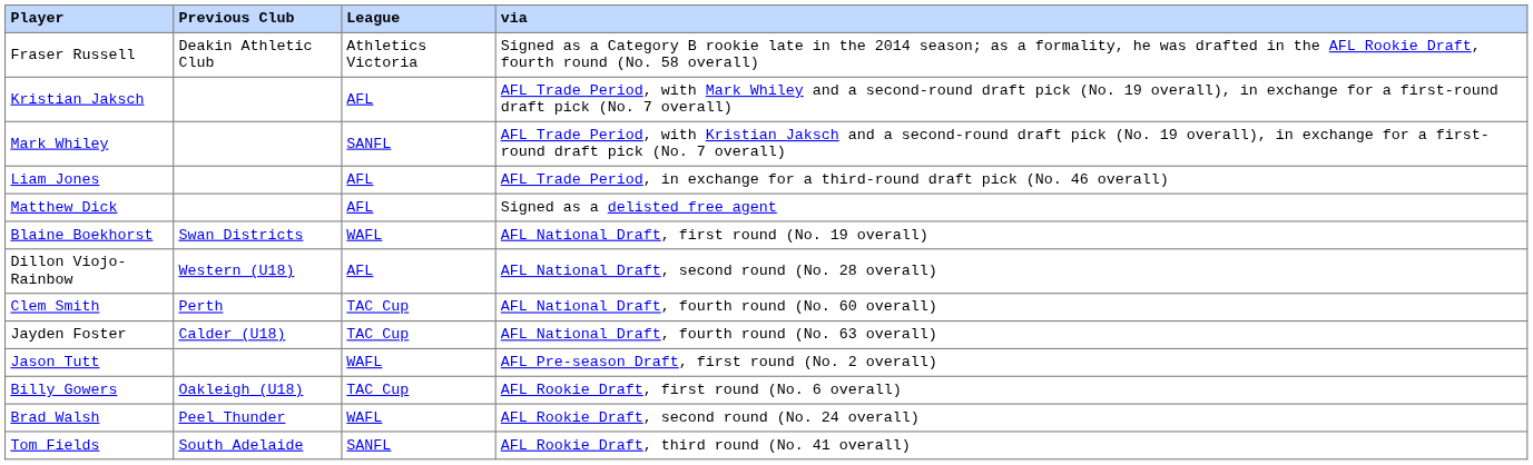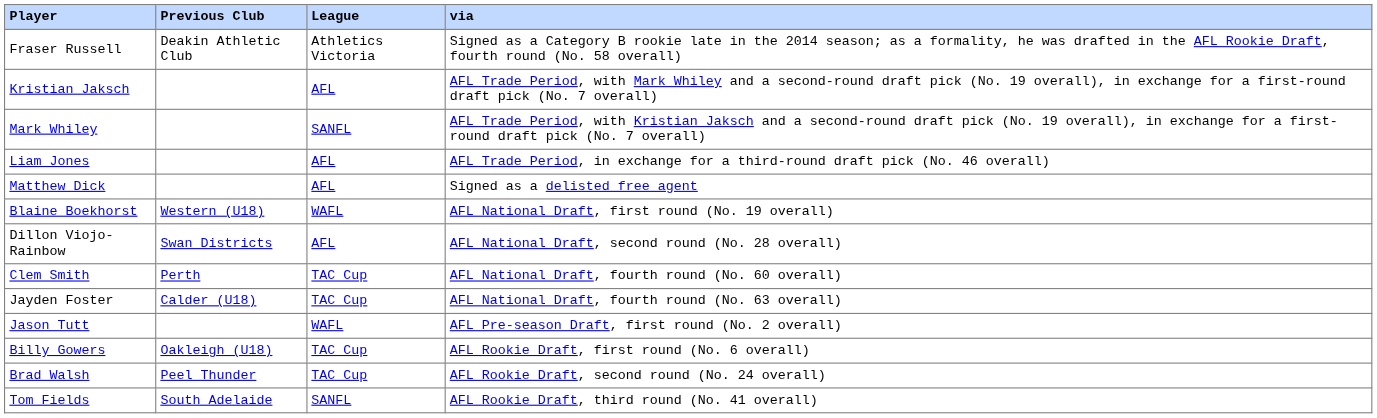 <table border="1" cellpadding="4" cellspacing="0"  style="text-align:left; font-size:95%; border-collapse:collapse; width:80%;">
 <tr style="background:#C1D8FF;">
 <th>Player</th>
 <th>Previous Club</th>
 <th>League</th>
 <th>via</th>
 </tr>
 <tr>
 <td> Fraser Russell</td>
 <td>Deakin Athletic Club</td>
 <td>Athletics Victoria</td>
 <td>Signed as a Category B rookie late in the 2014 season; as a formality, he was drafted in the <a href='#'>AFL Rookie Draft</a>, fourth round (No. 58 overall)</td>
 </tr>
 <tr>
 <td> <a href='#'>Kristian Jaksch</a></td>
 <td></td>
 <td><a href='#'>AFL</a></td>
 <td><a href='#'>AFL Trade Period</a>, with <a href='#'>Mark Whiley</a> and a second-round draft pick (No. 19 overall), in exchange for a first-round draft pick (No. 7 overall)</td>
 </tr>
 <tr>
 <td> <a href='#'>Mark Whiley</a></td>
 <td></td>
 <td><a href='#'>SANFL</a></td>
 <td><a href='#'>AFL Trade Period</a>, with <a href='#'>Kristian Jaksch</a> and a second-round draft pick (No. 19 overall), in exchange for a first-round draft pick (No. 7 overall)</td>
 </tr>
 <tr>
 <td> <a href='#'>Liam Jones</a></td>
 <td></td>
 <td><a href='#'>AFL</a></td>
 <td><a href='#'>AFL Trade Period</a>, in exchange for a third-round draft pick (No. 46 overall)</td>
 </tr>
 <tr>
 <td> <a href='#'>Matthew Dick</a></td>
 <td></td>
 <td><a href='#'>AFL</a></td>
 <td>Signed as a <a href='#'>delisted free agent</a></td>
 </tr>
 <tr>
 <td> <a href='#'>Blaine Boekhorst</a></td>
-<td><a href='#'>Swan Districts</a></td>
+<td><a href='#'>Western (U18)</a></td>
 <td><a href='#'>WAFL</a></td>
 <td><a href='#'>AFL National Draft</a>, first round (No. 19 overall)</td>
 </tr>
 <tr>
 <td> Dillon Viojo-Rainbow</td>
-<td><a href='#'>Western (U18)</a></td>
+<td><a href='#'>Swan Districts</a></td>
 <td><a href='#'>AFL</a></td>
 <td><a href='#'>AFL National Draft</a>, second round (No. 28 overall)</td>
 </tr>
 <tr>
 <td> <a href='#'>Clem Smith</a></td>
 <td><a href='#'>Perth</a></td>
 <td><a href='#'>TAC Cup</a></td>
 <td><a href='#'>AFL National Draft</a>, fourth round (No. 60 overall)</td>
 </tr>
 <tr>
 <td> Jayden Foster</td>
 <td><a href='#'>Calder (U18)</a></td>
 <td><a href='#'>TAC Cup</a></td>
 <td><a href='#'>AFL National Draft</a>, fourth round (No. 63 overall)</td>
 </tr>
 <tr>
 <td> <a href='#'>Jason Tutt</a></td>
 <td></td>
 <td><a href='#'>WAFL</a></td>
 <td><a href='#'>AFL Pre-season Draft</a>, first round (No. 2 overall)</td>
 </tr>
 <tr>
 <td> <a href='#'>Billy Gowers</a></td>
 <td><a href='#'>Oakleigh (U18)</a></td>
 <td><a href='#'>TAC Cup</a></td>
 <td><a href='#'>AFL Rookie Draft</a>, first round (No. 6 overall)</td>
 </tr>
 <tr>
 <td> <a href='#'>Brad Walsh</a></td>
 <td><a href='#'>Peel Thunder</a></td>
-<td><a href='#'>WAFL</a></td>
+<td><a href='#'>TAC Cup</a></td>
 <td><a href='#'>AFL Rookie Draft</a>, second round (No. 24 overall)</td>
 </tr>
 <tr>
 <td> <a href='#'>Tom Fields</a></td>
 <td><a href='#'>South Adelaide</a></td>
 <td><a href='#'>SANFL</a></td>
 <td><a href='#'>AFL Rookie Draft</a>, third round (No. 41 overall)</td>
 </tr>
 </table>
